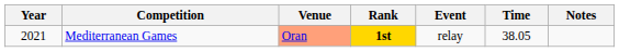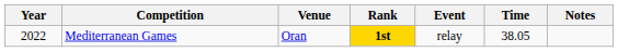 <table class="wikitable sortable" width=55% style="font-size:90%; text-align:center;">
 <tr>
 <th>Year</th>
 <th>Competition</th>
 <th>Venue</th>
 <th>Rank</th>
 <th>Event</th>
 <th>Time</th>
 <th>Notes</th>
 </tr>
 <tr>
-<td rowspan=1>2021</td>
+<td rowspan=1>2022</td>
 <td rowspan=1 align=left><a href='#'>Mediterranean Games</a></td>
-<td rowspan=1 align=left style="background: lightsalmon;"> <a href='#'>Oran</a></td>
+<td rowspan=1 align=left> <a href='#'>Oran</a></td>
 <td bgcolor=gold><strong>1st</strong></td>
 <td> relay</td>
 <td>38.05</td>
 <td></td>
 </tr>
 </table>
